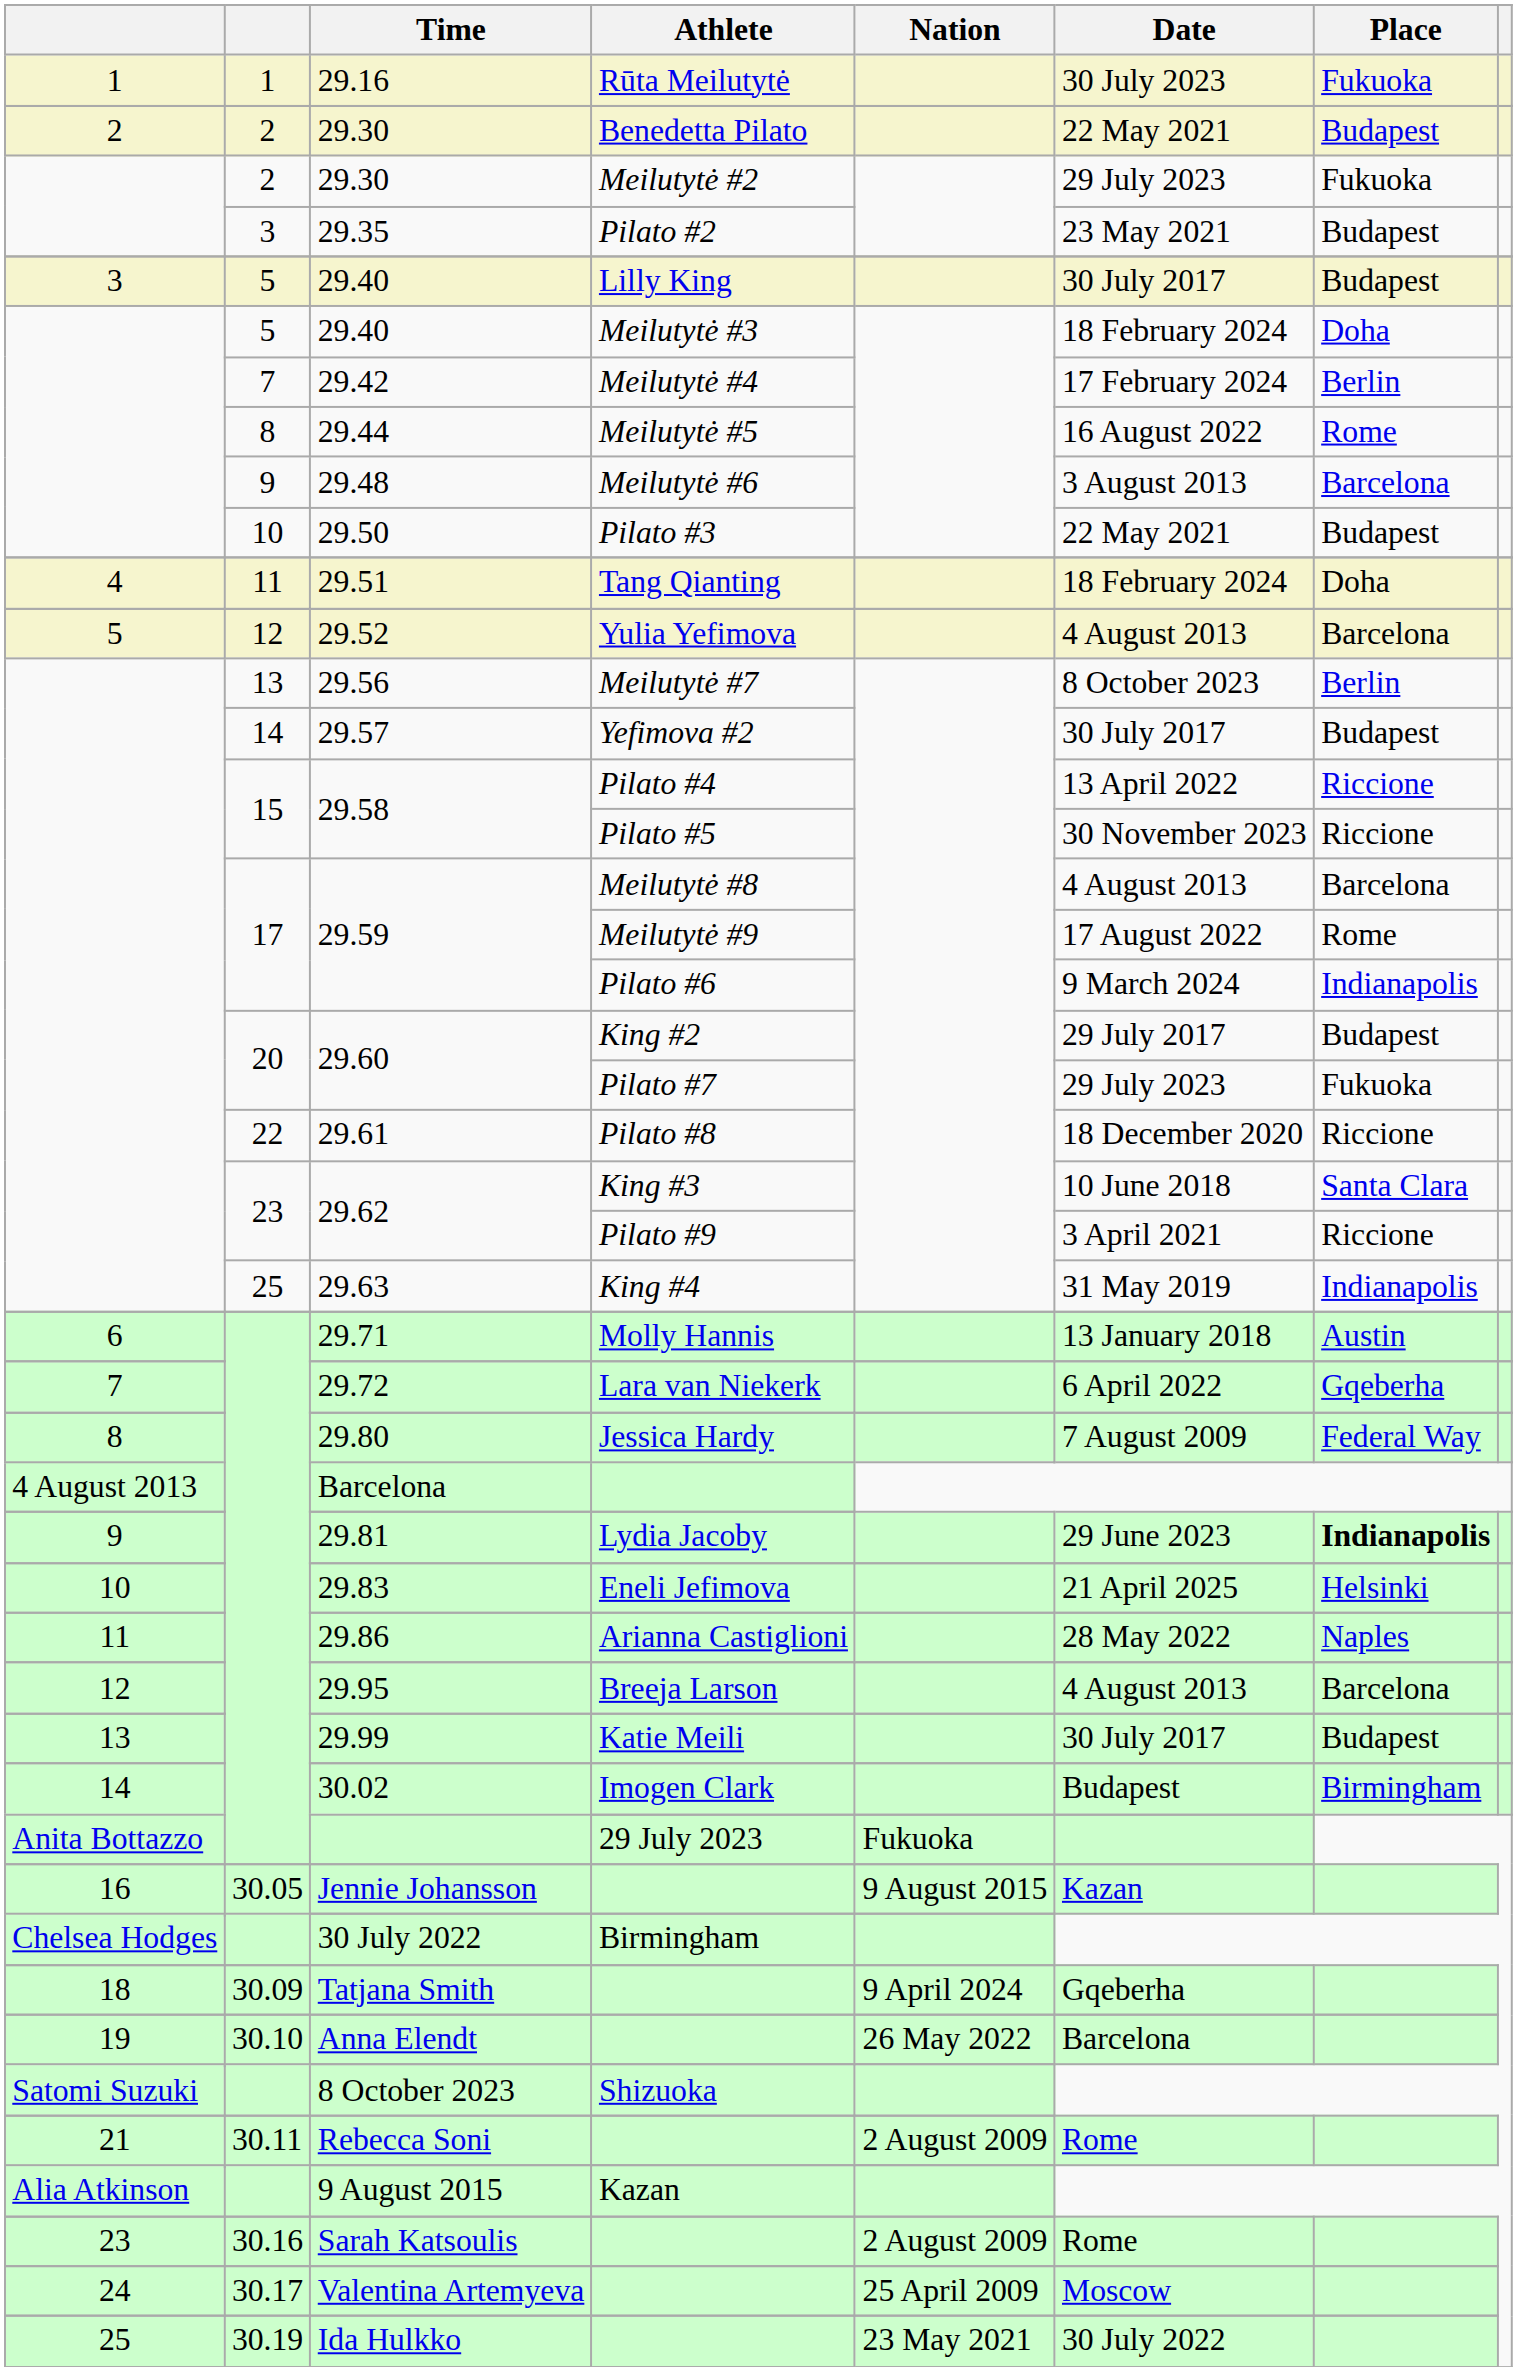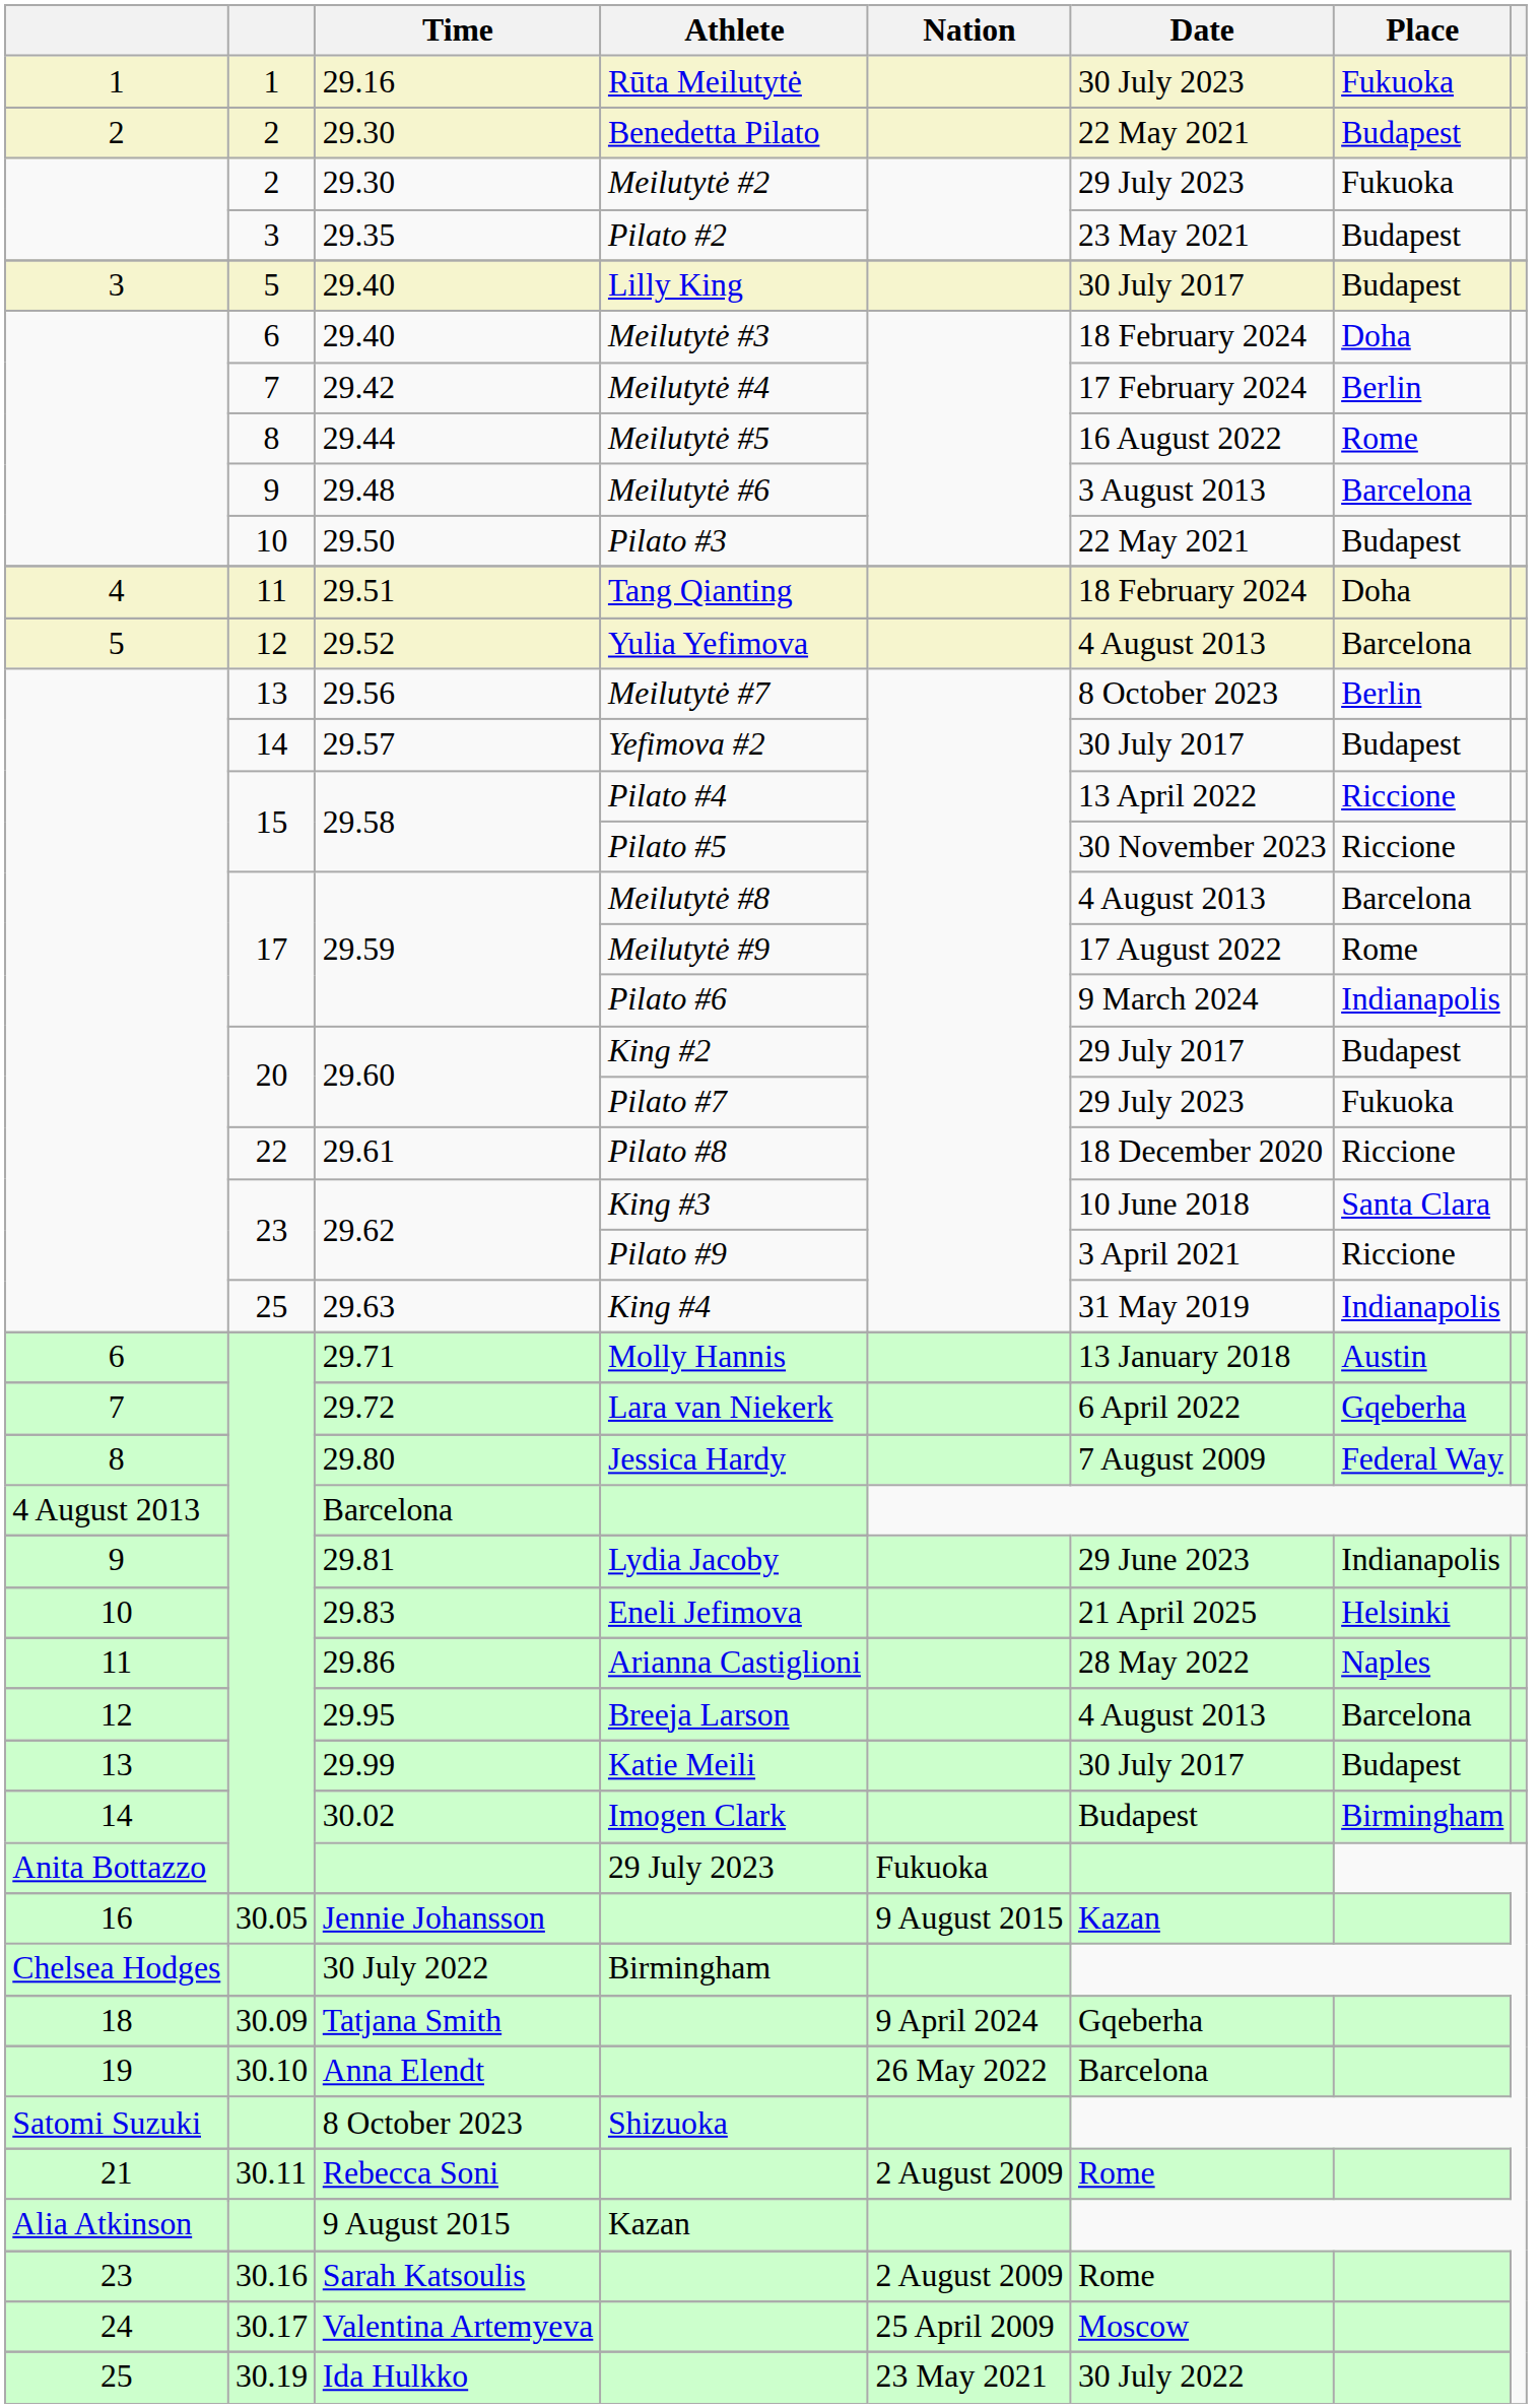 <table class="wikitable sortable">
 <tr>
 <th></th>
 <th></th>
 <th>Time</th>
 <th>Athlete</th>
 <th>Nation</th>
 <th>Date</th>
 <th>Place</th>
 <th class="unsortable"></th>
 </tr>
 <tr bgcolor=f6F5CE>
 <td align=center>1</td>
 <td align=center>1</td>
 <td>29.16</td>
 <td><a href='#'>Rūta Meilutytė</a></td>
 <td></td>
 <td>30 July 2023</td>
 <td><a href='#'>Fukuoka</a></td>
 <td></td>
 </tr>
 <tr>
 </tr>
 <tr bgcolor=f6F5CE>
 <td align=center>2</td>
 <td align=center>2</td>
 <td>29.30</td>
 <td><a href='#'>Benedetta Pilato</a></td>
 <td></td>
 <td>22 May 2021</td>
 <td><a href='#'>Budapest</a></td>
 <td></td>
 </tr>
 <tr>
 <td rowspan="2"></td>
 <td align=center>2</td>
 <td>29.30</td>
 <td><em>Meilutytė #2</em></td>
 <td rowspan="2"></td>
 <td>29 July 2023</td>
 <td>Fukuoka</td>
 <td></td>
 </tr>
 <tr>
 <td align=center>3</td>
 <td>29.35</td>
 <td><em>Pilato #2</em></td>
 <td>23 May 2021</td>
 <td>Budapest</td>
 <td></td>
 </tr>
 <tr>
 </tr>
 <tr bgcolor=f6F5CE>
 <td align=center>3</td>
 <td align=center>5</td>
 <td>29.40</td>
 <td><a href='#'>Lilly King</a></td>
 <td></td>
 <td>30 July 2017</td>
 <td>Budapest</td>
 <td></td>
 </tr>
 <tr>
 <td rowspan="5"></td>
-<td align=center>5</td>
+<td align=center>6</td>
 <td>29.40</td>
 <td><em>Meilutytė #3</em></td>
 <td rowspan="5"></td>
 <td>18 February 2024</td>
 <td><a href='#'>Doha</a></td>
 <td></td>
 </tr>
 <tr>
 <td align=center>7</td>
 <td>29.42</td>
 <td><em>Meilutytė #4</em></td>
 <td>17 February 2024</td>
 <td><a href='#'>Berlin</a></td>
 <td></td>
 </tr>
 <tr>
 <td align=center>8</td>
 <td>29.44</td>
 <td><em>Meilutytė #5</em></td>
 <td>16 August 2022</td>
 <td><a href='#'>Rome</a></td>
 <td></td>
 </tr>
 <tr>
 <td align=center>9</td>
 <td>29.48</td>
 <td><em>Meilutytė #6</em></td>
 <td>3 August 2013</td>
 <td><a href='#'>Barcelona</a></td>
 <td></td>
 </tr>
 <tr>
 <td align=center>10</td>
 <td>29.50</td>
 <td><em>Pilato #3</em></td>
 <td>22 May 2021</td>
 <td>Budapest</td>
 <td></td>
 </tr>
 <tr>
 </tr>
 <tr bgcolor=f6F5CE>
 <td align=center>4</td>
 <td align=center>11</td>
 <td>29.51</td>
 <td><a href='#'>Tang Qianting</a></td>
 <td></td>
 <td>18 February 2024</td>
 <td>Doha</td>
 <td></td>
 </tr>
 <tr>
 </tr>
 <tr bgcolor=f6F5CE>
 <td align=center>5</td>
 <td align=center>12</td>
 <td>29.52</td>
 <td><a href='#'>Yulia Yefimova</a></td>
 <td></td>
 <td>4 August 2013</td>
 <td>Barcelona</td>
 <td></td>
 </tr>
 <tr>
 <td rowspan="13"></td>
 <td align=center>13</td>
 <td>29.56</td>
 <td><em>Meilutytė #7</em></td>
 <td rowspan="13"></td>
 <td>8 October 2023</td>
 <td><a href='#'>Berlin</a></td>
 <td></td>
 </tr>
 <tr>
 <td align=center>14</td>
 <td>29.57</td>
 <td><em>Yefimova #2</em></td>
 <td>30 July 2017</td>
 <td>Budapest</td>
 <td></td>
 </tr>
 <tr>
 <td rowspan="2" align=center>15</td>
 <td rowspan="2">29.58</td>
 <td><em>Pilato #4</em></td>
 <td>13 April 2022</td>
 <td><a href='#'>Riccione</a></td>
 <td></td>
 </tr>
 <tr>
 <td><em>Pilato #5</em></td>
 <td>30 November 2023</td>
 <td>Riccione</td>
 <td></td>
 </tr>
 <tr>
 <td rowspan="3" align=center>17</td>
 <td rowspan="3">29.59</td>
 <td><em>Meilutytė #8</em></td>
 <td>4 August 2013</td>
 <td>Barcelona</td>
 <td></td>
 </tr>
 <tr>
 <td><em>Meilutytė #9</em></td>
 <td>17 August 2022</td>
 <td>Rome</td>
 <td></td>
 </tr>
 <tr>
 <td><em>Pilato #6</em></td>
 <td>9 March 2024</td>
 <td><a href='#'>Indianapolis</a></td>
 <td></td>
 </tr>
 <tr>
 <td rowspan="2" align=center>20</td>
 <td rowspan="2">29.60</td>
 <td><em>King #2</em></td>
 <td>29 July 2017</td>
 <td>Budapest</td>
 <td></td>
 </tr>
 <tr>
 <td><em>Pilato #7</em></td>
 <td>29 July 2023</td>
 <td>Fukuoka</td>
 <td></td>
 </tr>
 <tr>
 <td align=center>22</td>
 <td>29.61</td>
 <td><em>Pilato #8</em></td>
 <td>18 December 2020</td>
 <td>Riccione</td>
 <td></td>
 </tr>
 <tr>
 <td rowspan="2" align=center>23</td>
 <td rowspan="2">29.62</td>
 <td><em>King #3</em></td>
 <td>10 June 2018</td>
 <td><a href='#'>Santa Clara</a></td>
 <td></td>
 </tr>
 <tr>
 <td><em>Pilato #9</em></td>
 <td>3 April 2021</td>
 <td>Riccione</td>
 <td></td>
 </tr>
 <tr>
 <td align=center>25</td>
 <td>29.63</td>
 <td><em>King #4</em></td>
 <td>31 May 2019</td>
 <td><a href='#'>Indianapolis</a></td>
 <td></td>
 </tr>
 <tr>
 </tr>
 <tr bgcolor=CCFFCC>
 <td align=center>6</td>
 <td rowspan="21"></td>
 <td>29.71</td>
 <td><a href='#'>Molly Hannis</a></td>
 <td></td>
 <td>13 January 2018</td>
 <td><a href='#'>Austin</a></td>
 <td></td>
 </tr>
 <tr>
 </tr>
 <tr bgcolor=CCFFCC>
 <td align=center>7</td>
 <td>29.72</td>
 <td><a href='#'>Lara van Niekerk</a></td>
 <td></td>
 <td>6 April 2022</td>
 <td><a href='#'>Gqeberha</a></td>
 <td></td>
 </tr>
 <tr>
 </tr>
 <tr bgcolor=CCFFCC>
 <td rowspan="2" align=center>8</td>
 <td rowspan="2">29.80</td>
 <td rowspan="2"><a href='#'>Jessica Hardy</a></td>
 <td rowspan="2"></td>
 <td>7 August 2009</td>
 <td><a href='#'>Federal Way</a></td>
 <td></td>
 </tr>
 <tr>
 </tr>
 <tr bgcolor=CCFFCC>
 <td>4 August 2013</td>
 <td>Barcelona</td>
 <td></td>
 </tr>
 <tr>
 </tr>
 <tr bgcolor=CCFFCC>
 <td align=center>9</td>
 <td>29.81</td>
 <td><a href='#'>Lydia Jacoby</a></td>
 <td></td>
 <td>29 June 2023</td>
-<td><strong>Indianapolis</strong></td>
+<td>Indianapolis</td>
 <td></td>
 </tr>
 <tr>
 </tr>
 <tr bgcolor=CCFFCC>
 <td align=center>10</td>
 <td>29.83</td>
 <td><a href='#'>Eneli Jefimova</a></td>
 <td></td>
 <td>21 April 2025</td>
 <td><a href='#'>Helsinki</a></td>
 <td></td>
 </tr>
 <tr>
 </tr>
 <tr bgcolor=CCFFCC>
 <td align=center>11</td>
 <td>29.86</td>
 <td><a href='#'>Arianna Castiglioni</a></td>
 <td></td>
 <td>28 May 2022</td>
 <td><a href='#'>Naples</a></td>
 <td></td>
 </tr>
 <tr>
 </tr>
 <tr bgcolor=CCFFCC>
 <td align=center>12</td>
 <td>29.95</td>
 <td><a href='#'>Breeja Larson</a></td>
 <td></td>
 <td>4 August 2013</td>
 <td>Barcelona</td>
 <td></td>
 </tr>
 <tr>
 </tr>
 <tr bgcolor=CCFFCC>
 <td align=center>13</td>
 <td>29.99</td>
 <td><a href='#'>Katie Meili</a></td>
 <td></td>
 <td>30 July 2017</td>
 <td>Budapest</td>
 <td></td>
 </tr>
 <tr>
 </tr>
 <tr bgcolor=CCFFCC>
 <td rowspan="2" align=center>14</td>
 <td rowspan="2">30.02</td>
 <td><a href='#'>Imogen Clark</a></td>
 <td></td>
 <td>Budapest</td>
 <td><a href='#'>Birmingham</a></td>
 <td></td>
 </tr>
 <tr>
 </tr>
 <tr bgcolor=CCFFCC>
 <td><a href='#'>Anita Bottazzo</a></td>
 <td></td>
 <td>29 July 2023</td>
 <td>Fukuoka</td>
 <td></td>
 </tr>
 <tr>
 </tr>
 <tr bgcolor=CCFFCC>
 <td rowspan="2" align=center>16</td>
 <td rowspan="2">30.05</td>
 <td><a href='#'>Jennie Johansson</a></td>
 <td></td>
 <td>9 August 2015</td>
 <td><a href='#'>Kazan</a></td>
 <td></td>
 </tr>
 <tr>
 </tr>
 <tr bgcolor=CCFFCC>
 <td><a href='#'>Chelsea Hodges</a></td>
 <td></td>
 <td>30 July 2022</td>
 <td>Birmingham</td>
 <td></td>
 </tr>
 <tr>
 </tr>
 <tr bgcolor=CCFFCC>
 <td align=center>18</td>
 <td>30.09</td>
 <td><a href='#'>Tatjana Smith</a></td>
 <td></td>
 <td>9 April 2024</td>
 <td>Gqeberha</td>
 <td></td>
 </tr>
 <tr>
 </tr>
 <tr bgcolor=CCFFCC>
 <td rowspan="2" align=center>19</td>
 <td rowspan="2">30.10</td>
 <td><a href='#'>Anna Elendt</a></td>
 <td></td>
 <td>26 May 2022</td>
 <td>Barcelona</td>
 <td></td>
 </tr>
 <tr>
 </tr>
 <tr bgcolor=CCFFCC>
 <td><a href='#'>Satomi Suzuki</a></td>
 <td></td>
 <td>8 October 2023</td>
 <td><a href='#'>Shizuoka</a></td>
 <td></td>
 </tr>
 <tr>
 </tr>
 <tr bgcolor=CCFFCC>
 <td rowspan="2" align=center>21</td>
 <td rowspan="2">30.11</td>
 <td><a href='#'>Rebecca Soni</a></td>
 <td></td>
 <td>2 August 2009</td>
 <td><a href='#'>Rome</a></td>
 <td></td>
 </tr>
 <tr>
 </tr>
 <tr bgcolor=CCFFCC>
 <td><a href='#'>Alia Atkinson</a></td>
 <td></td>
 <td>9 August 2015</td>
 <td>Kazan</td>
 <td></td>
 </tr>
 <tr>
 </tr>
 <tr bgcolor=CCFFCC>
 <td align=center>23</td>
 <td>30.16</td>
 <td><a href='#'>Sarah Katsoulis</a></td>
 <td></td>
 <td>2 August 2009</td>
 <td>Rome</td>
 <td></td>
 </tr>
 <tr>
 </tr>
 <tr bgcolor=CCFFCC>
 <td align=center>24</td>
 <td>30.17</td>
 <td><a href='#'>Valentina Artemyeva</a></td>
 <td></td>
 <td>25 April 2009</td>
 <td><a href='#'>Moscow</a></td>
 <td></td>
 </tr>
 <tr>
 </tr>
 <tr bgcolor=CCFFCC>
 <td align=center>25</td>
 <td>30.19</td>
 <td><a href='#'>Ida Hulkko</a></td>
 <td></td>
 <td>23 May 2021</td>
 <td>30 July 2022</td>
 <td></td>
 </tr>
 <tr>
 </tr>
 </table>
